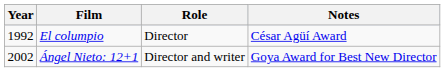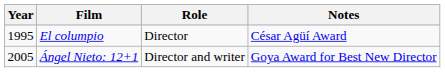 <table class="wikitable">
 <tr style="background:#B0C4DE;">
 <th>Year</th>
 <th>Film</th>
 <th>Role</th>
 <th>Notes</th>
 </tr>
 <tr>
-<td style="text-align:center;">1992</td>
+<td style="text-align:center;">1995</td>
 <td><em><a href='#'>El columpio</a></em></td>
 <td>Director</td>
 <td><a href='#'>César Agüí Award</a></td>
 </tr>
 <tr>
-<td style="text-align:center;">2002</td>
+<td style="text-align:center;">2005</td>
 <td><em><a href='#'>Ángel Nieto: 12+1</a></em></td>
 <td>Director and writer</td>
 <td><a href='#'>Goya Award for Best New Director</a></td>
 </tr>
 </table>
